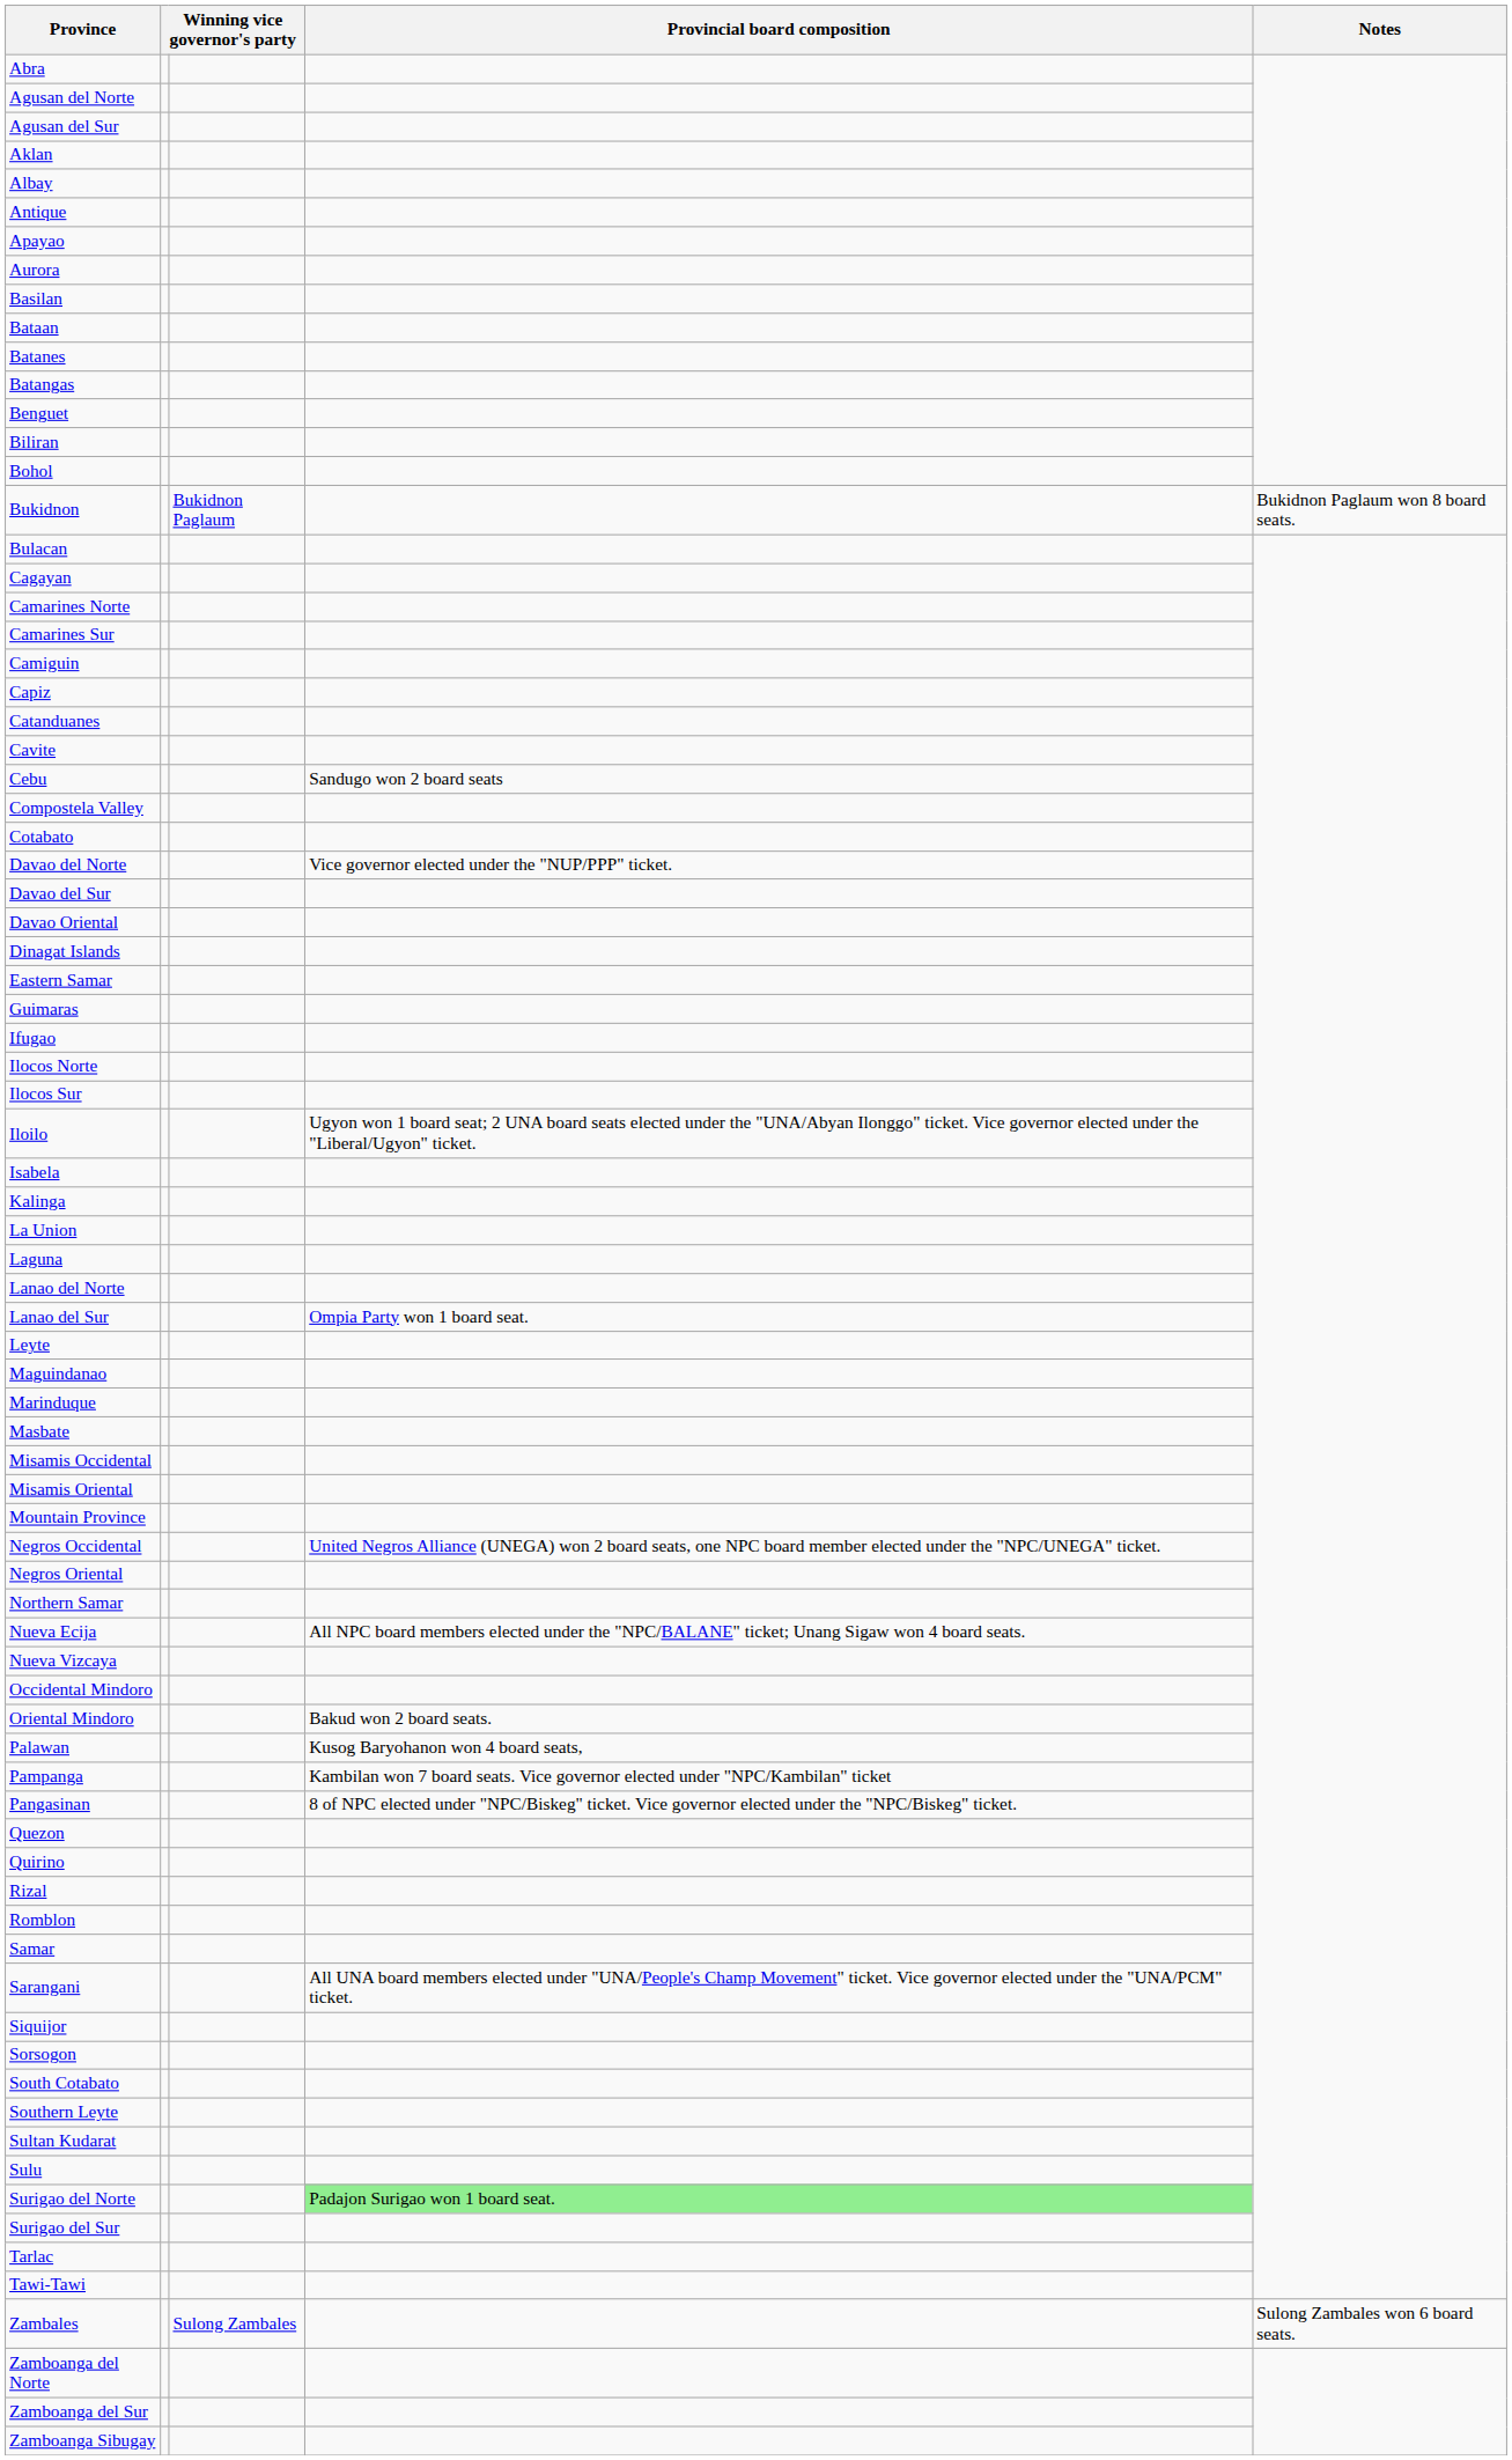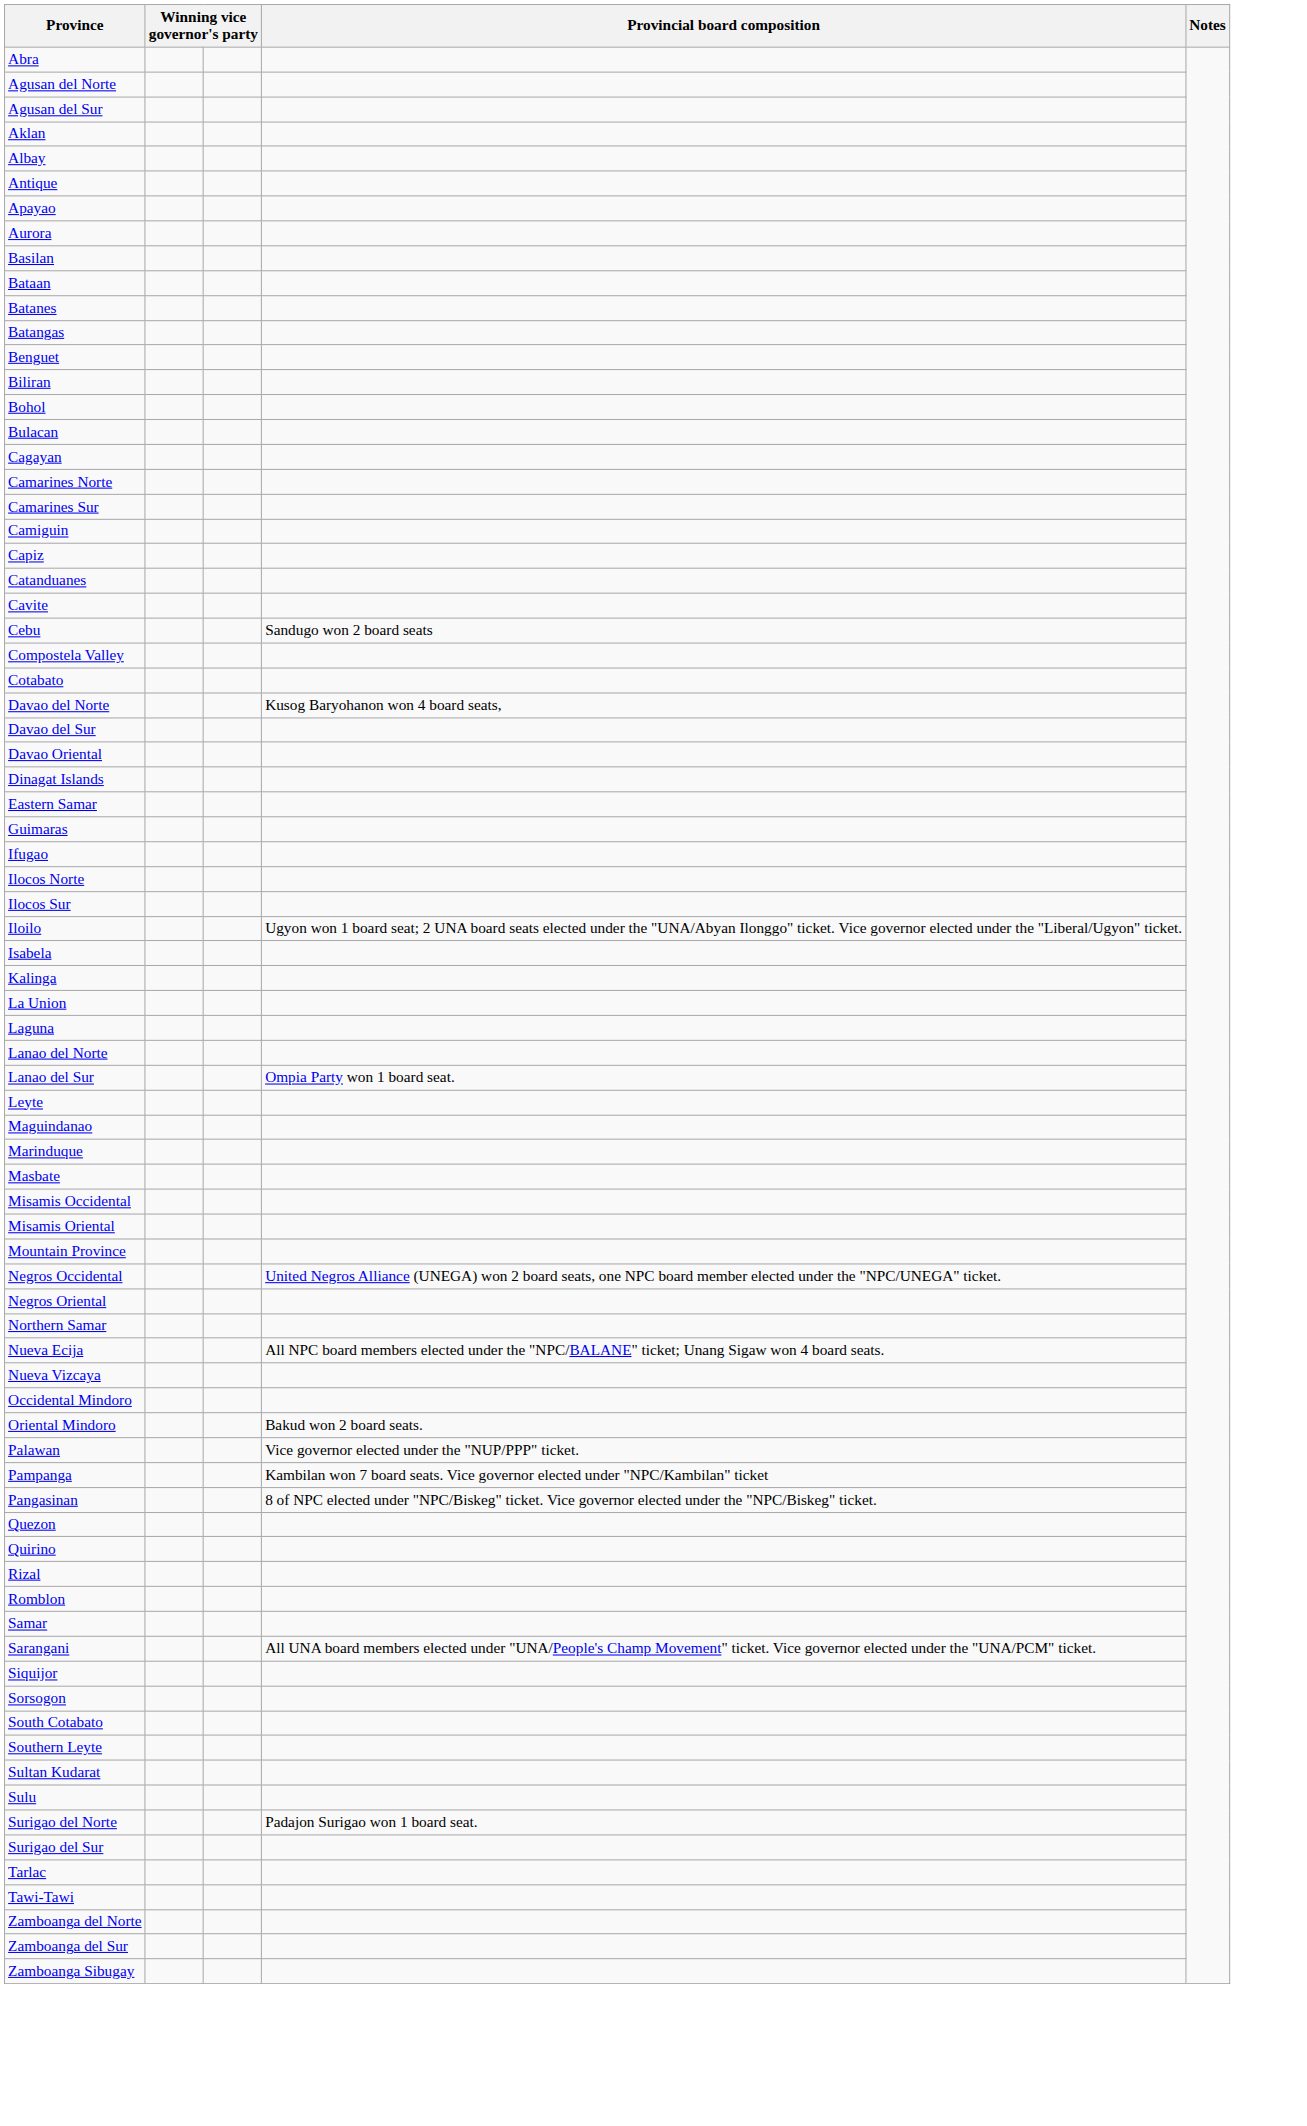 <table class=wikitable style="font-size:92%;">
 <tr>
 <th>Province</th>
 <th colspan=2>Winning vice<br>governor's party</th>
 <th>Provincial board composition</th>
 <th>Notes</th>
 </tr>
 <tr>
 <td align=left><a href='#'>Abra</a></td>
 <td></td>
 <td></td>
 <td></td>
 </tr>
 <tr>
 <td align=left><a href='#'>Agusan del Norte</a></td>
 <td></td>
 <td></td>
 <td></td>
 </tr>
 <tr>
 <td align=left><a href='#'>Agusan del Sur</a></td>
 <td></td>
 <td></td>
 <td></td>
 </tr>
 <tr>
 <td align=left><a href='#'>Aklan</a></td>
 <td></td>
 <td></td>
 <td></td>
 </tr>
 <tr>
 <td align=left><a href='#'>Albay</a></td>
 <td></td>
 <td></td>
 <td></td>
 </tr>
 <tr>
 <td align=left><a href='#'>Antique</a></td>
 <td></td>
 <td></td>
 <td></td>
 </tr>
 <tr>
 <td align=left><a href='#'>Apayao</a></td>
 <td></td>
 <td></td>
 <td></td>
 </tr>
 <tr>
 <td align=left><a href='#'>Aurora</a></td>
 <td></td>
 <td></td>
 <td></td>
 </tr>
 <tr>
 <td align=left><a href='#'>Basilan</a></td>
 <td></td>
 <td></td>
 <td></td>
 </tr>
 <tr>
 <td align=left><a href='#'>Bataan</a></td>
 <td></td>
 <td></td>
 <td></td>
 </tr>
 <tr>
 <td align=left><a href='#'>Batanes</a></td>
 <td></td>
 <td></td>
 <td></td>
 </tr>
 <tr>
 <td align=left><a href='#'>Batangas</a></td>
 <td></td>
 <td></td>
 <td></td>
 </tr>
 <tr>
 <td align=left><a href='#'>Benguet</a></td>
 <td></td>
 <td></td>
 <td></td>
 </tr>
 <tr>
 <td align=left><a href='#'>Biliran</a></td>
 <td></td>
 <td></td>
 <td></td>
 </tr>
 <tr>
 <td align=left><a href='#'>Bohol</a></td>
 <td></td>
 <td></td>
 <td></td>
 </tr>
 <tr>
-<td align=left><a href='#'>Bukidnon</a></td>
-<td></td>
-<td align=left><a href='#'>Bukidnon Paglaum</a></td>
-<td></td>
-<td>Bukidnon Paglaum won 8 board seats.</td>
-</tr>
-<tr>
 <td align=left><a href='#'>Bulacan</a></td>
 <td></td>
 <td></td>
 <td></td>
 </tr>
 <tr>
 <td align=left><a href='#'>Cagayan</a></td>
 <td></td>
 <td></td>
 <td></td>
 </tr>
 <tr>
 <td align=left><a href='#'>Camarines Norte</a></td>
 <td></td>
 <td></td>
 <td></td>
 </tr>
 <tr>
 <td align=left><a href='#'>Camarines Sur</a></td>
 <td></td>
 <td></td>
 <td></td>
 </tr>
 <tr>
 <td align=left><a href='#'>Camiguin</a></td>
 <td></td>
 <td></td>
 <td></td>
 </tr>
 <tr>
 <td align=left><a href='#'>Capiz</a></td>
 <td></td>
 <td></td>
 <td></td>
 </tr>
 <tr>
 <td align=left><a href='#'>Catanduanes</a></td>
 <td></td>
 <td></td>
 <td></td>
 </tr>
 <tr>
 <td align=left><a href='#'>Cavite</a></td>
 <td></td>
 <td></td>
 <td></td>
 </tr>
 <tr>
 <td align=left><a href='#'>Cebu</a></td>
 <td></td>
 <td></td>
 <td>Sandugo won 2 board seats</td>
 </tr>
 <tr>
 <td align=left><a href='#'>Compostela Valley</a></td>
 <td></td>
 <td></td>
 <td></td>
 </tr>
 <tr>
 <td align=left><a href='#'>Cotabato</a></td>
 <td></td>
 <td></td>
 <td></td>
 </tr>
 <tr>
 <td align=left><a href='#'>Davao del Norte</a></td>
 <td></td>
 <td></td>
-<td>Vice governor elected under the "NUP/PPP" ticket.</td>
+<td>Kusog Baryohanon won 4 board seats,</td>
 </tr>
 <tr>
 <td align=left><a href='#'>Davao del Sur</a></td>
 <td></td>
 <td></td>
 <td></td>
 </tr>
 <tr>
 <td align=left><a href='#'>Davao Oriental</a></td>
 <td></td>
 <td></td>
 <td></td>
 </tr>
 <tr>
 <td align=left><a href='#'>Dinagat Islands</a></td>
 <td></td>
 <td></td>
 <td></td>
 </tr>
 <tr>
 <td align=left><a href='#'>Eastern Samar</a></td>
 <td></td>
 <td></td>
 <td></td>
 </tr>
 <tr>
 <td align=left><a href='#'>Guimaras</a></td>
 <td></td>
 <td></td>
 <td></td>
 </tr>
 <tr>
 <td align=left><a href='#'>Ifugao</a></td>
 <td></td>
 <td></td>
 <td></td>
 </tr>
 <tr>
 <td align=left><a href='#'>Ilocos Norte</a></td>
 <td></td>
 <td></td>
 <td></td>
 </tr>
 <tr>
 <td align=left><a href='#'>Ilocos Sur</a></td>
 <td></td>
 <td></td>
 <td></td>
 </tr>
 <tr>
 <td align=left><a href='#'>Iloilo</a></td>
 <td></td>
 <td></td>
 <td>Ugyon won 1 board seat; 2 UNA board seats elected under the "UNA/Abyan Ilonggo" ticket. Vice governor elected under the "Liberal/Ugyon" ticket.</td>
 </tr>
 <tr>
 <td align=left><a href='#'>Isabela</a></td>
 <td></td>
 <td></td>
 <td></td>
 </tr>
 <tr>
 <td align=left><a href='#'>Kalinga</a></td>
 <td></td>
 <td></td>
 <td></td>
 </tr>
 <tr>
 <td align=left><a href='#'>La Union</a></td>
 <td></td>
 <td></td>
 <td></td>
 </tr>
 <tr>
 <td align=left><a href='#'>Laguna</a></td>
 <td></td>
 <td></td>
 <td></td>
 </tr>
 <tr>
 <td align=left><a href='#'>Lanao del Norte</a></td>
 <td></td>
 <td></td>
 <td></td>
 </tr>
 <tr>
 <td align=left><a href='#'>Lanao del Sur</a></td>
 <td></td>
 <td></td>
 <td><a href='#'>Ompia Party</a> won 1 board seat.</td>
 </tr>
 <tr>
 <td align=left><a href='#'>Leyte</a></td>
 <td></td>
 <td></td>
 <td></td>
 </tr>
 <tr>
 <td align=left><a href='#'>Maguindanao</a></td>
 <td></td>
 <td></td>
 <td></td>
 </tr>
 <tr>
 <td align=left><a href='#'>Marinduque</a></td>
 <td></td>
 <td></td>
 <td></td>
 </tr>
 <tr>
 <td align=left><a href='#'>Masbate</a></td>
 <td></td>
 <td></td>
 <td></td>
 </tr>
 <tr>
 <td align=left><a href='#'>Misamis Occidental</a></td>
 <td></td>
 <td></td>
 <td></td>
 </tr>
 <tr>
 <td align=left><a href='#'>Misamis Oriental</a></td>
 <td></td>
 <td></td>
 <td></td>
 </tr>
 <tr>
 <td align=left><a href='#'>Mountain Province</a></td>
 <td></td>
 <td></td>
 <td></td>
 </tr>
 <tr>
 <td align=left><a href='#'>Negros Occidental</a></td>
 <td></td>
 <td></td>
 <td><a href='#'>United Negros Alliance</a> (UNEGA) won 2 board seats, one NPC board member elected under the "NPC/UNEGA" ticket.</td>
 </tr>
 <tr>
 <td align=left><a href='#'>Negros Oriental</a></td>
 <td></td>
 <td></td>
 <td></td>
 </tr>
 <tr>
 <td align=left><a href='#'>Northern Samar</a></td>
 <td></td>
 <td></td>
 <td></td>
 </tr>
 <tr>
 <td align=left><a href='#'>Nueva Ecija</a></td>
 <td></td>
 <td></td>
 <td>All NPC board members elected under the "NPC/<a href='#'>BALANE</a>" ticket; Unang Sigaw won 4 board seats.</td>
 </tr>
 <tr>
 <td align=left><a href='#'>Nueva Vizcaya</a></td>
 <td></td>
 <td></td>
 <td></td>
 </tr>
 <tr>
 <td align=left><a href='#'>Occidental Mindoro</a></td>
 <td></td>
 <td></td>
 <td></td>
 </tr>
 <tr>
 <td align=left><a href='#'>Oriental Mindoro</a></td>
 <td></td>
 <td></td>
 <td>Bakud won 2 board seats.</td>
 </tr>
 <tr>
 <td align=left><a href='#'>Palawan</a></td>
 <td></td>
 <td></td>
-<td>Kusog Baryohanon won 4 board seats,</td>
+<td>Vice governor elected under the "NUP/PPP" ticket.</td>
 </tr>
 <tr>
 <td align=left><a href='#'>Pampanga</a></td>
 <td></td>
 <td></td>
 <td>Kambilan won 7 board seats. Vice governor elected under "NPC/Kambilan" ticket</td>
 </tr>
 <tr>
 <td align=left><a href='#'>Pangasinan</a></td>
 <td></td>
 <td></td>
 <td>8 of NPC elected under "NPC/Biskeg" ticket. Vice governor elected under the "NPC/Biskeg" ticket.</td>
 </tr>
 <tr>
 <td align=left><a href='#'>Quezon</a></td>
 <td></td>
 <td></td>
 <td></td>
 </tr>
 <tr>
 <td align=left><a href='#'>Quirino</a></td>
 <td></td>
 <td></td>
 <td></td>
 </tr>
 <tr>
 <td align=left><a href='#'>Rizal</a></td>
 <td></td>
 <td></td>
 <td></td>
 </tr>
 <tr>
 <td align=left><a href='#'>Romblon</a></td>
 <td></td>
 <td></td>
 <td></td>
 </tr>
 <tr>
 <td align=left><a href='#'>Samar</a></td>
 <td></td>
 <td></td>
 <td></td>
 </tr>
 <tr>
 <td align=left><a href='#'>Sarangani</a></td>
 <td></td>
 <td></td>
 <td>All UNA board members elected under "UNA/<a href='#'>People's Champ Movement</a>" ticket. Vice governor elected under the "UNA/PCM" ticket.</td>
 </tr>
 <tr>
 <td align=left><a href='#'>Siquijor</a></td>
 <td></td>
 <td></td>
 <td></td>
 </tr>
 <tr>
 <td align=left><a href='#'>Sorsogon</a></td>
 <td></td>
 <td></td>
 <td></td>
 </tr>
 <tr>
 <td align=left><a href='#'>South Cotabato</a></td>
 <td></td>
 <td></td>
 <td></td>
 </tr>
 <tr>
 <td align=left><a href='#'>Southern Leyte</a></td>
 <td></td>
 <td></td>
 <td></td>
 </tr>
 <tr>
 <td align=left><a href='#'>Sultan Kudarat</a></td>
 <td></td>
 <td></td>
 <td></td>
 </tr>
 <tr>
 <td align=left><a href='#'>Sulu</a></td>
 <td></td>
 <td></td>
 <td></td>
 </tr>
 <tr>
 <td align=left><a href='#'>Surigao del Norte</a></td>
 <td></td>
 <td></td>
-<td style="background: lightgreen;">Padajon Surigao won 1 board seat.</td>
+<td>Padajon Surigao won 1 board seat.</td>
 </tr>
 <tr>
 <td align=left><a href='#'>Surigao del Sur</a></td>
 <td></td>
 <td></td>
 <td></td>
 </tr>
 <tr>
 <td align=left><a href='#'>Tarlac</a></td>
 <td></td>
 <td></td>
 <td></td>
 </tr>
 <tr>
 <td align=left><a href='#'>Tawi-Tawi</a></td>
 <td></td>
 <td></td>
 <td></td>
 </tr>
 <tr>
-<td align=left><a href='#'>Zambales</a></td>
-<td></td>
-<td align=left><a href='#'>Sulong Zambales</a></td>
-<td></td>
-<td>Sulong Zambales won 6 board seats.</td>
-</tr>
-<tr>
 <td align=left><a href='#'>Zamboanga del Norte</a></td>
 <td></td>
 <td></td>
 <td></td>
 </tr>
 <tr>
 <td align=left><a href='#'>Zamboanga del Sur</a></td>
 <td></td>
 <td></td>
 <td></td>
 </tr>
 <tr>
 <td align=left><a href='#'>Zamboanga Sibugay</a></td>
 <td></td>
 <td></td>
 <td></td>
 </tr>
 </table>
